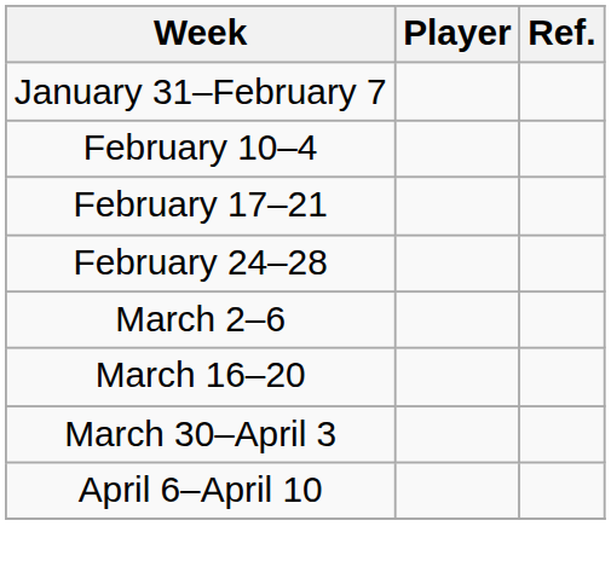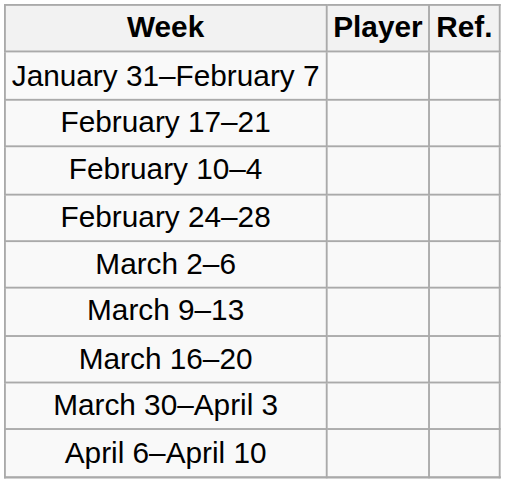 <table class="wikitable" border="1">
 <tr>
 <th>Week</th>
 <th>Player</th>
 <th>Ref.</th>
 </tr>
 <tr>
 <td align=center>January 31–February 7</td>
 <td></td>
 <td align=center></td>
 </tr>
 <tr>
-<td align=center>February 10–4</td>
+<td align=center>February 17–21</td>
 <td></td>
 <td align=center></td>
 </tr>
 <tr>
-<td align=center>February 17–21</td>
+<td align=center>February 10–4</td>
 <td></td>
 <td align=center></td>
 </tr>
 <tr>
 <td align=center>February 24–28</td>
 <td></td>
 <td align=center></td>
 </tr>
 <tr>
 <td align=center>March 2–6</td>
+<td></td>
+<td align=center></td>
+</tr>
+<tr>
+<td align=center>March 9–13</td>
 <td></td>
 <td align=center></td>
 </tr>
 <tr>
 <td align=center>March 16–20</td>
 <td></td>
 <td align=center></td>
 </tr>
 <tr>
 <td align=center>March 30–April 3</td>
 <td></td>
 <td align=center></td>
 </tr>
 <tr>
 <td align=center>April 6–April 10</td>
 <td></td>
 <td align=center></td>
 </tr>
 <tr>
 </tr>
 </table>
